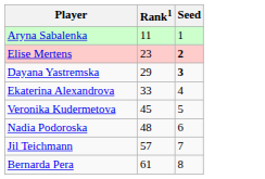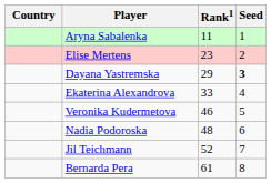 <table class="sortable wikitable">
 <tr>
+<th width="70">Country</th>
 <th width="175">Player</th>
 <th>Rank<sup>1</sup></th>
 <th>Seed</th>
 </tr>
 <tr style="background:#cfc;">
+<td></td>
 <td><a href='#'>Aryna Sabalenka</a></td>
 <td>11</td>
 <td>1</td>
 </tr>
 <tr style="background:#fcc;">
+<td></td>
 <td><a href='#'>Elise Mertens</a></td>
 <td>23</td>
-<td><strong>2</strong></td>
+<td>2</td>
 </tr>
 <tr>
+<td></td>
 <td><a href='#'>Dayana Yastremska</a></td>
 <td>29</td>
 <td><strong>3</strong></td>
 </tr>
 <tr>
+<td></td>
 <td><a href='#'>Ekaterina Alexandrova</a></td>
 <td>33</td>
 <td>4</td>
 </tr>
 <tr>
+<td></td>
 <td><a href='#'>Veronika Kudermetova</a></td>
-<td>45</td>
+<td>46</td>
 <td>5</td>
 </tr>
 <tr>
+<td></td>
 <td><a href='#'>Nadia Podoroska</a></td>
 <td>48</td>
 <td>6</td>
 </tr>
 <tr>
+<td></td>
 <td><a href='#'>Jil Teichmann</a></td>
-<td>57</td>
+<td>52</td>
 <td>7</td>
 </tr>
 <tr>
+<td></td>
 <td><a href='#'>Bernarda Pera</a></td>
 <td>61</td>
 <td>8</td>
 </tr>
 </table>
